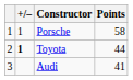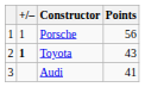 <table class="wikitable" style="font-size: 95%;">
 <tr>
 <th scope="col"></th>
 <th scope="col">+/–</th>
 <th scope="col">Constructor</th>
 <th scope="col">Points</th>
 </tr>
 <tr>
 <td align="center">1</td>
 <td align="left"> 1</td>
 <td> <a href='#'>Porsche</a></td>
-<td align="right">58</td>
+<td align="right">56</td>
 </tr>
 <tr>
 <td align="center">2</td>
 <td align="left"><strong> 1</strong></td>
 <td> <a href='#'>Toyota</a></td>
-<td align="right">44</td>
+<td align="right">43</td>
 </tr>
 <tr>
 <td align="center">3</td>
 <td align="left"></td>
 <td> <a href='#'>Audi</a></td>
 <td align="right">41</td>
 </tr>
 </table>
